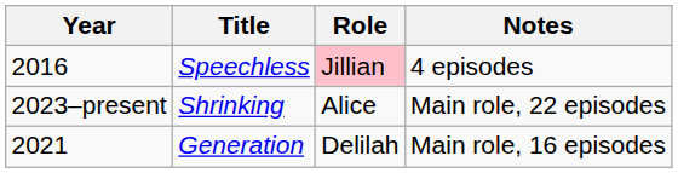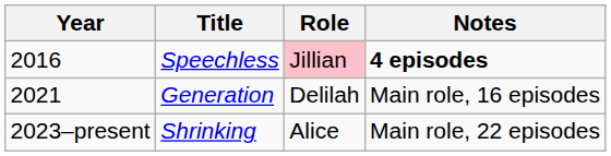 <table class="wikitable sortable">
 <tr>
 <th>Year</th>
 <th>Title</th>
 <th>Role</th>
 <th class="unsortable">Notes</th>
 </tr>
 <tr>
 <td>2016</td>
 <td><em><a href='#'>Speechless</a></em></td>
 <td style="background: pink;">Jillian</td>
-<td>4 episodes</td>
+<td><strong>4 episodes</strong></td>
+</tr>
+<tr>
+<td>2021</td>
+<td><em><a href='#'>Generation</a></em></td>
+<td>Delilah</td>
+<td>Main role, 16 episodes</td>
 </tr>
 <tr>
 <td>2023–present</td>
 <td><em><a href='#'>Shrinking</a></em></td>
 <td>Alice</td>
 <td>Main role, 22 episodes</td>
 </tr>
-<tr>
-<td>2021</td>
-<td><em><a href='#'>Generation</a></em></td>
-<td>Delilah</td>
-<td>Main role, 16 episodes</td>
-</tr>
 </table>
